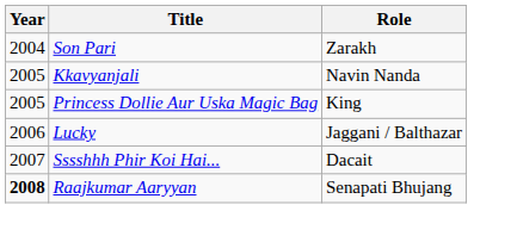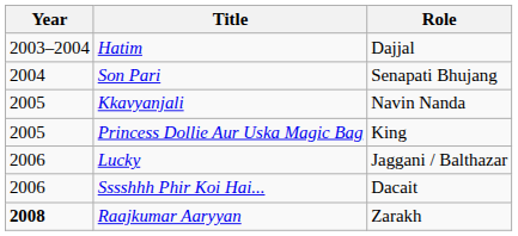 <table class="wikitable sortable">
 <tr>
 <th>Year</th>
 <th>Title</th>
 <th>Role</th>
 </tr>
 <tr>
+<td>2003–2004</td>
+<td><em><a href='#'>Hatim</a></em></td>
+<td>Dajjal</td>
+</tr>
+<tr>
 <td>2004</td>
 <td><em><a href='#'>Son Pari</a></em></td>
-<td>Zarakh</td>
+<td>Senapati Bhujang</td>
 </tr>
 <tr>
 <td>2005</td>
 <td><em><a href='#'>Kkavyanjali</a></em></td>
 <td>Navin Nanda</td>
 </tr>
 <tr>
 <td>2005</td>
 <td><em><a href='#'>Princess Dollie Aur Uska Magic Bag</a></em></td>
 <td>King</td>
 </tr>
 <tr>
 <td>2006</td>
 <td><em><a href='#'>Lucky</a></em></td>
 <td>Jaggani / Balthazar</td>
 </tr>
 <tr>
-<td>2007</td>
+<td>2006</td>
 <td><em><a href='#'>Sssshhh Phir Koi Hai...</a></em></td>
 <td>Dacait</td>
 </tr>
 <tr>
 <td><strong>2008</strong></td>
 <td><em><a href='#'>Raajkumar Aaryyan</a></em></td>
-<td>Senapati Bhujang</td>
+<td>Zarakh</td>
 </tr>
 </table>
